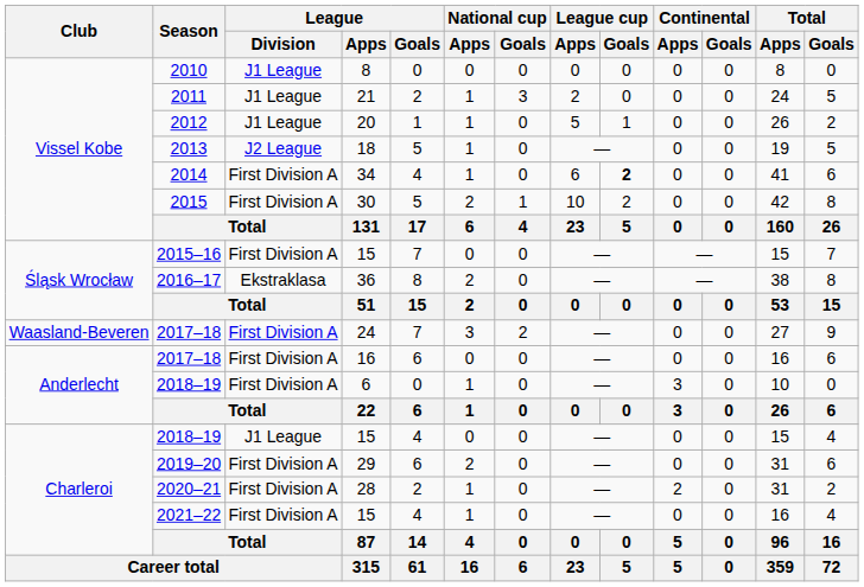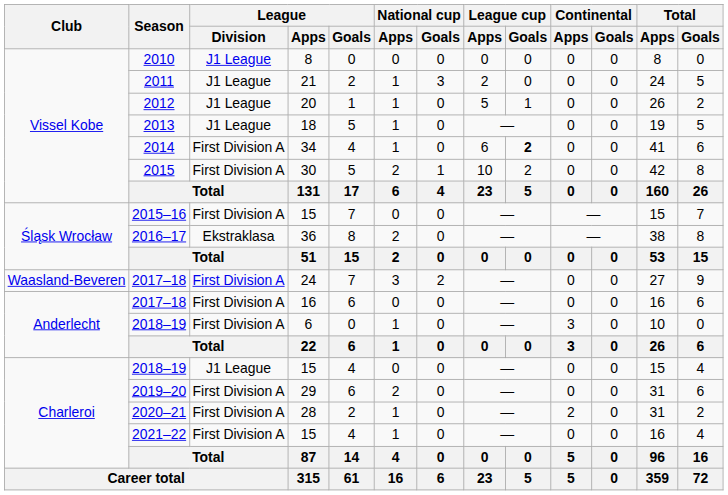 <table class="wikitable" style="text-align: center;">
 <tr>
 <th rowspan=2>Club</th>
 <th rowspan=2>Season</th>
 <th colspan=3>League</th>
 <th colspan=2>National cup</th>
 <th colspan=2>League cup</th>
 <th colspan=2>Continental</th>
 <th colspan=2>Total</th>
 </tr>
 <tr>
 <th>Division</th>
 <th>Apps</th>
 <th>Goals</th>
 <th>Apps</th>
 <th>Goals</th>
 <th>Apps</th>
 <th>Goals</th>
 <th>Apps</th>
 <th>Goals</th>
 <th>Apps</th>
 <th>Goals</th>
 </tr>
 <tr>
 <td rowspan="7"><a href='#'>Vissel Kobe</a></td>
 <td><a href='#'>2010</a></td>
 <td><a href='#'>J1 League</a></td>
 <td>8</td>
 <td>0</td>
 <td>0</td>
 <td>0</td>
 <td>0</td>
 <td>0</td>
 <td>0</td>
 <td>0</td>
 <td>8</td>
 <td>0</td>
 </tr>
 <tr>
 <td><a href='#'>2011</a></td>
 <td>J1 League</td>
 <td>21</td>
 <td>2</td>
 <td>1</td>
 <td>3</td>
 <td>2</td>
 <td>0</td>
 <td>0</td>
 <td>0</td>
 <td>24</td>
 <td>5</td>
 </tr>
 <tr>
 <td><a href='#'>2012</a></td>
 <td>J1 League</td>
 <td>20</td>
 <td>1</td>
 <td>1</td>
 <td>0</td>
 <td>5</td>
 <td>1</td>
 <td>0</td>
 <td>0</td>
 <td>26</td>
 <td>2</td>
 </tr>
 <tr>
 <td><a href='#'>2013</a></td>
-<td><a href='#'>J2 League</a></td>
+<td>J1 League</td>
 <td>18</td>
 <td>5</td>
 <td>1</td>
 <td>0</td>
 <td colspan=2>—</td>
 <td>0</td>
 <td>0</td>
 <td>19</td>
 <td>5</td>
 </tr>
 <tr>
 <td><a href='#'>2014</a></td>
 <td>First Division A</td>
 <td>34</td>
 <td>4</td>
 <td>1</td>
 <td>0</td>
 <td>6</td>
 <td><strong>2</strong></td>
 <td>0</td>
 <td>0</td>
 <td>41</td>
 <td>6</td>
 </tr>
 <tr>
 <td><a href='#'>2015</a></td>
 <td>First Division A</td>
 <td>30</td>
 <td>5</td>
 <td>2</td>
 <td>1</td>
 <td>10</td>
 <td>2</td>
 <td>0</td>
 <td>0</td>
 <td>42</td>
 <td>8</td>
 </tr>
 <tr>
 <th colspan=2>Total</th>
 <th>131</th>
 <th>17</th>
 <th>6</th>
 <th>4</th>
 <th>23</th>
 <th>5</th>
 <th>0</th>
 <th>0</th>
 <th>160</th>
 <th>26</th>
 </tr>
 <tr>
 <td rowspan="3"><a href='#'>Śląsk Wrocław</a></td>
 <td><a href='#'>2015–16</a></td>
 <td>First Division A</td>
 <td>15</td>
 <td>7</td>
 <td>0</td>
 <td>0</td>
 <td colspan=2>—</td>
 <td colspan=2>—</td>
 <td>15</td>
 <td>7</td>
 </tr>
 <tr>
 <td><a href='#'>2016–17</a></td>
 <td>Ekstraklasa</td>
 <td>36</td>
 <td>8</td>
 <td>2</td>
 <td>0</td>
 <td colspan=2>—</td>
 <td colspan=2>—</td>
 <td>38</td>
 <td>8</td>
 </tr>
 <tr>
 <th colspan=2>Total</th>
 <th>51</th>
 <th>15</th>
 <th>2</th>
 <th>0</th>
 <th>0</th>
 <th>0</th>
 <th>0</th>
 <th>0</th>
 <th>53</th>
 <th>15</th>
 </tr>
 <tr>
 <td><a href='#'>Waasland-Beveren</a></td>
 <td><a href='#'>2017–18</a></td>
 <td><a href='#'>First Division A</a></td>
 <td>24</td>
 <td>7</td>
 <td>3</td>
 <td>2</td>
 <td colspan=2>—</td>
 <td>0</td>
 <td>0</td>
 <td>27</td>
 <td>9</td>
 </tr>
 <tr>
 <td rowspan="3"><a href='#'>Anderlecht</a></td>
 <td><a href='#'>2017–18</a></td>
 <td>First Division A</td>
 <td>16</td>
 <td>6</td>
 <td>0</td>
 <td>0</td>
 <td colspan=2>—</td>
 <td>0</td>
 <td>0</td>
 <td>16</td>
 <td>6</td>
 </tr>
 <tr>
 <td><a href='#'>2018–19</a></td>
 <td>First Division A</td>
 <td>6</td>
 <td>0</td>
 <td>1</td>
 <td>0</td>
 <td colspan=2>—</td>
 <td>3</td>
 <td>0</td>
 <td>10</td>
 <td>0</td>
 </tr>
 <tr>
 <th colspan=2>Total</th>
 <th>22</th>
 <th>6</th>
 <th>1</th>
 <th>0</th>
 <th>0</th>
 <th>0</th>
 <th>3</th>
 <th>0</th>
 <th>26</th>
 <th>6</th>
 </tr>
 <tr>
 <td rowspan="5"><a href='#'>Charleroi</a></td>
 <td><a href='#'>2018–19</a></td>
 <td>J1 League</td>
 <td>15</td>
 <td>4</td>
 <td>0</td>
 <td>0</td>
 <td colspan=2>—</td>
 <td>0</td>
 <td>0</td>
 <td>15</td>
 <td>4</td>
 </tr>
 <tr>
 <td><a href='#'>2019–20</a></td>
 <td>First Division A</td>
 <td>29</td>
 <td>6</td>
 <td>2</td>
 <td>0</td>
 <td colspan=2>—</td>
 <td>0</td>
 <td>0</td>
 <td>31</td>
 <td>6</td>
 </tr>
 <tr>
 <td><a href='#'>2020–21</a></td>
 <td>First Division A</td>
 <td>28</td>
 <td>2</td>
 <td>1</td>
 <td>0</td>
 <td colspan=2>—</td>
 <td>2</td>
 <td>0</td>
 <td>31</td>
 <td>2</td>
 </tr>
 <tr>
 <td><a href='#'>2021–22</a></td>
 <td>First Division A</td>
 <td>15</td>
 <td>4</td>
 <td>1</td>
 <td>0</td>
 <td colspan=2>—</td>
 <td>0</td>
 <td>0</td>
 <td>16</td>
 <td>4</td>
 </tr>
 <tr>
 <th colspan=2>Total</th>
 <th>87</th>
 <th>14</th>
 <th>4</th>
 <th>0</th>
 <th>0</th>
 <th>0</th>
 <th>5</th>
 <th>0</th>
 <th>96</th>
 <th>16</th>
 </tr>
 <tr>
 <th colspan=3>Career total</th>
 <th>315</th>
 <th>61</th>
 <th>16</th>
 <th>6</th>
 <th>23</th>
 <th>5</th>
 <th>5</th>
 <th>0</th>
 <th>359</th>
 <th>72</th>
 </tr>
 </table>
